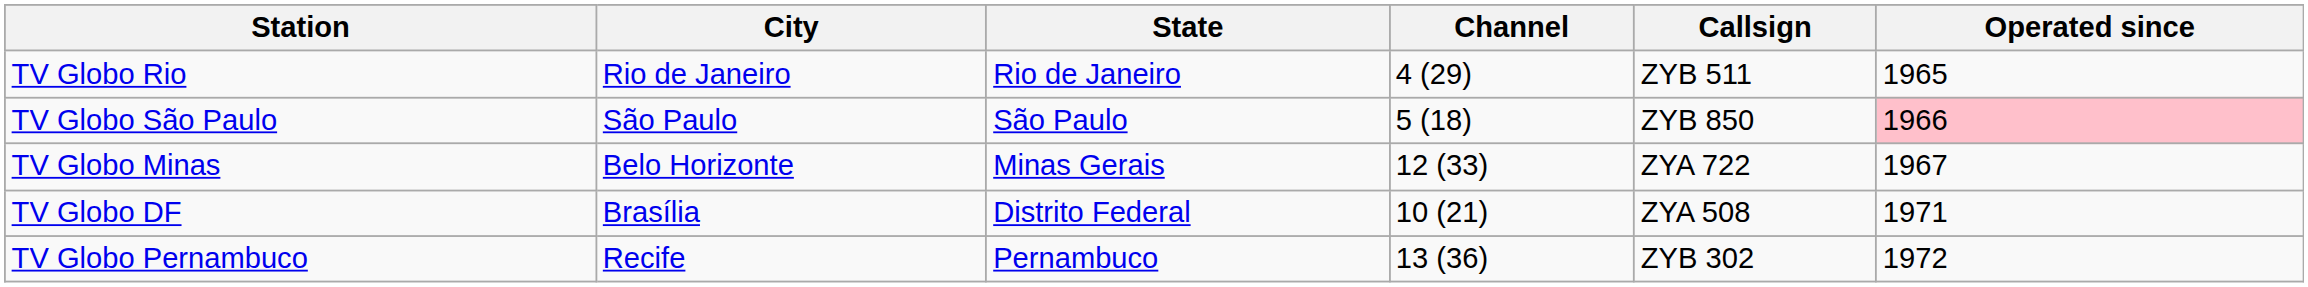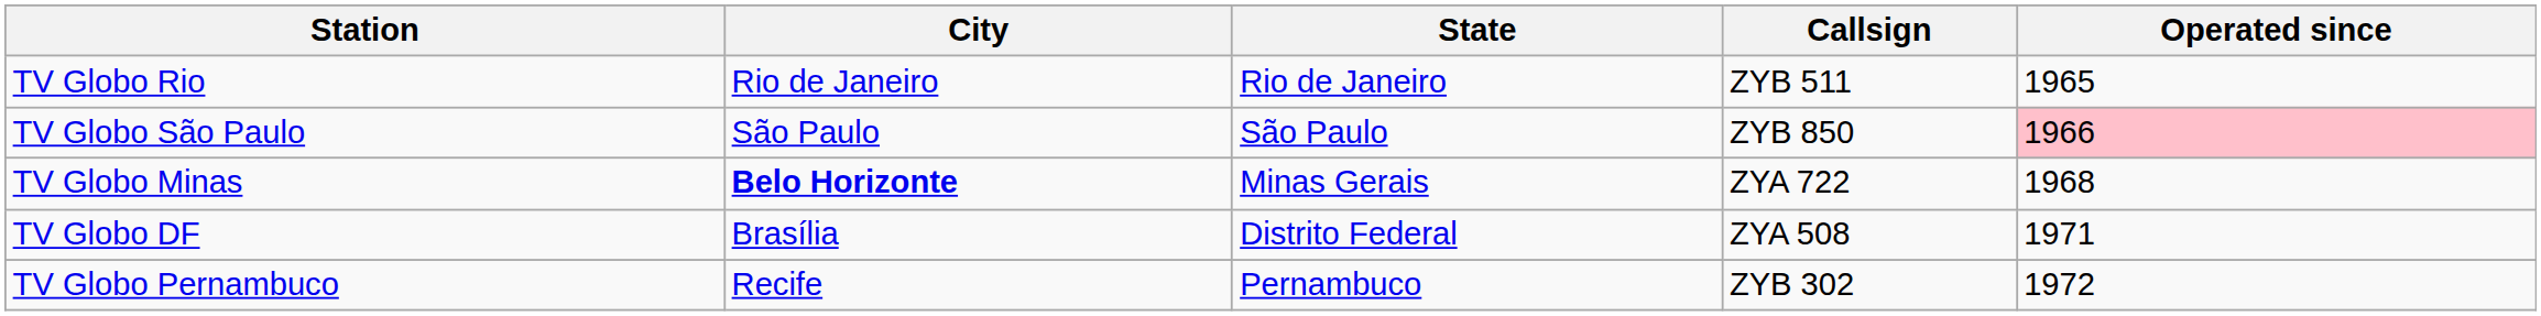 <table class = "wikitable" style = "width: 100%">
 <tr>
 <th>Station</th>
 <th>City</th>
 <th>State</th>
-<th>Channel</th>
 <th>Callsign</th>
 <th>Operated since</th>
 </tr>
 <tr>
 <td><a href='#'>TV Globo Rio</a></td>
 <td><a href='#'>Rio de Janeiro</a></td>
 <td><a href='#'>Rio de Janeiro</a></td>
-<td>4 (29)</td>
 <td>ZYB 511</td>
 <td>1965</td>
 </tr>
 <tr>
 <td><a href='#'>TV Globo São Paulo</a></td>
 <td><a href='#'>São Paulo</a></td>
 <td><a href='#'>São Paulo</a></td>
-<td>5 (18)</td>
 <td>ZYB 850</td>
 <td style="background: pink;">1966</td>
 </tr>
 <tr>
 <td><a href='#'>TV Globo Minas</a></td>
-<td><a href='#'>Belo Horizonte</a></td>
+<td><strong><a href='#'>Belo Horizonte</a></strong></td>
 <td><a href='#'>Minas Gerais</a></td>
-<td>12 (33)</td>
 <td>ZYA 722</td>
-<td>1967</td>
+<td>1968</td>
 </tr>
 <tr>
 <td><a href='#'>TV Globo DF</a></td>
 <td><a href='#'>Brasília</a></td>
 <td><a href='#'>Distrito Federal</a></td>
-<td>10 (21)</td>
 <td>ZYA 508</td>
 <td>1971</td>
 </tr>
 <tr>
 <td><a href='#'>TV Globo Pernambuco</a></td>
 <td><a href='#'>Recife</a></td>
 <td><a href='#'>Pernambuco</a></td>
-<td>13 (36)</td>
 <td>ZYB 302</td>
 <td>1972</td>
 </tr>
 </table>
